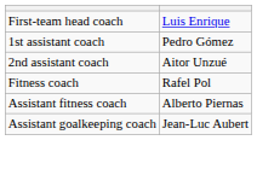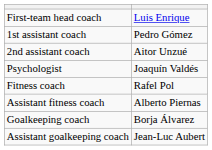 <table class="wikitable plainrowheaders sortable" style="text-align:left">
 <tr>
 <th></th>
 <th></th>
 </tr>
 <tr>
 <td>First-team head coach</td>
 <td> <a href='#'>Luis Enrique</a></td>
 </tr>
 <tr>
 <td>1st assistant coach</td>
 <td> Pedro Gómez</td>
 </tr>
 <tr>
 <td>2nd assistant coach</td>
 <td> Aitor Unzué</td>
 </tr>
 <tr>
+<td>Psychologist</td>
+<td> Joaquín Valdés</td>
+</tr>
+<tr>
 <td>Fitness coach</td>
 <td> Rafel Pol</td>
 </tr>
 <tr>
 <td>Assistant fitness coach</td>
 <td> Alberto Piernas</td>
 </tr>
 <tr>
+<td>Goalkeeping coach</td>
+<td> Borja Álvarez</td>
+</tr>
+<tr>
 <td>Assistant goalkeeping coach</td>
 <td> Jean-Luc Aubert</td>
 </tr>
 </table>
